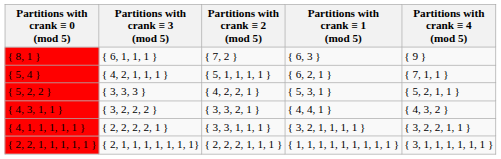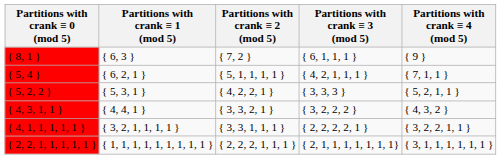 <table class="wikitable" style="margin: 1em auto;">
 <tr>
 <th>Partitions with <br> crank ≡ 0 <br> (mod 5)</th>
+<th>Partitions with <br>  crank ≡ 1<br> (mod 5)</th>
+<th>Partitions with <br>  crank ≡ 2 <br>(mod 5)</th>
 <th>Partitions with <br>  crank ≡ 3 <br>(mod 5)</th>
-<th>Partitions with <br>  crank ≡ 2 <br>(mod 5)</th>
-<th>Partitions with <br>  crank ≡ 1<br> (mod 5)</th>
 <th>Partitions with <br>  crank ≡ 4 <br>(mod 5)</th>
 </tr>
 <tr>
 <td bgcolor="red">{ 8, 1 }</td>
+<td>{ 6, 3  }</td>
+<td>{ 7, 2 }</td>
 <td>{ 6, 1, 1, 1 }</td>
-<td>{ 7, 2 }</td>
-<td>{ 6, 3  }</td>
 <td>{ 9 }</td>
 </tr>
 <tr>
 <td bgcolor="red">{ 5, 4 }</td>
+<td>{ 6, 2, 1 }</td>
+<td>{ 5, 1, 1, 1, 1 }</td>
 <td>{ 4, 2, 1, 1, 1 }</td>
-<td>{ 5, 1, 1, 1, 1 }</td>
-<td>{ 6, 2, 1 }</td>
 <td>{ 7, 1, 1 }</td>
 </tr>
 <tr>
 <td bgcolor="red">{ 5, 2, 2 }</td>
+<td>{ 5, 3, 1 }</td>
+<td>{ 4, 2, 2, 1 }</td>
 <td>{ 3, 3, 3 }</td>
-<td>{ 4, 2, 2, 1 }</td>
-<td>{ 5, 3, 1 }</td>
 <td>{ 5, 2, 1, 1 }</td>
 </tr>
 <tr>
 <td bgcolor="red">{ 4, 3, 1, 1 }</td>
+<td>{ 4, 4, 1 }</td>
+<td>{ 3, 3, 2, 1 }</td>
 <td>{ 3, 2, 2, 2 }</td>
-<td>{ 3, 3, 2, 1 }</td>
-<td>{ 4, 4, 1 }</td>
 <td>{ 4, 3, 2 }</td>
 </tr>
 <tr>
 <td bgcolor="red">{ 4, 1, 1, 1, 1, 1 }</td>
+<td>{ 3, 2, 1, 1, 1, 1 }</td>
+<td>{ 3, 3, 1, 1, 1 }</td>
 <td>{ 2, 2, 2, 2, 1 }</td>
-<td>{ 3, 3, 1, 1, 1 }</td>
-<td>{ 3, 2, 1, 1, 1, 1 }</td>
 <td>{ 3, 2, 2, 1, 1 }</td>
 </tr>
 <tr>
 <td bgcolor="red">{ 2, 2, 1, 1, 1, 1, 1 }</td>
+<td>{ 1, 1, 1, 1, 1, 1, 1, 1, 1 }</td>
+<td>{ 2, 2, 2, 1, 1, 1 }</td>
 <td>{ 2, 1, 1, 1, 1,  1, 1, 1}</td>
-<td>{ 2, 2, 2, 1, 1, 1 }</td>
-<td>{ 1, 1, 1, 1, 1, 1, 1, 1, 1 }</td>
 <td>{ 3, 1, 1, 1, 1, 1, 1 }</td>
 </tr>
 </table>
